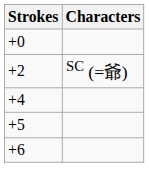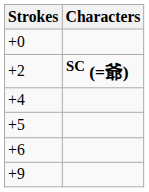 <table class="wikitable">
 <tr>
 <th>Strokes</th>
 <th>Characters</th>
 </tr>
 <tr --->
 <td>+0</td>
 <td style="font-size: large;"></td>
 </tr>
 <tr --->
 <td>+2</td>
-<td style="font-size: large;"><sup>SC</sup> (=爺)</td>
+<td style="font-size: large;"><strong><sup>SC</sup> (=爺)</strong></td>
 </tr>
 <tr --->
 <td>+4</td>
 <td style="font-size: large;"></td>
 </tr>
 <tr --->
 <td>+5</td>
 <td style="font-size: large;"></td>
 </tr>
 <tr --->
 <td>+6</td>
 <td style="font-size: large;"></td>
 </tr>
+<tr --->
+<td>+9</td>
+<td style="font-size: large;"></td>
+</tr>
 </table>
